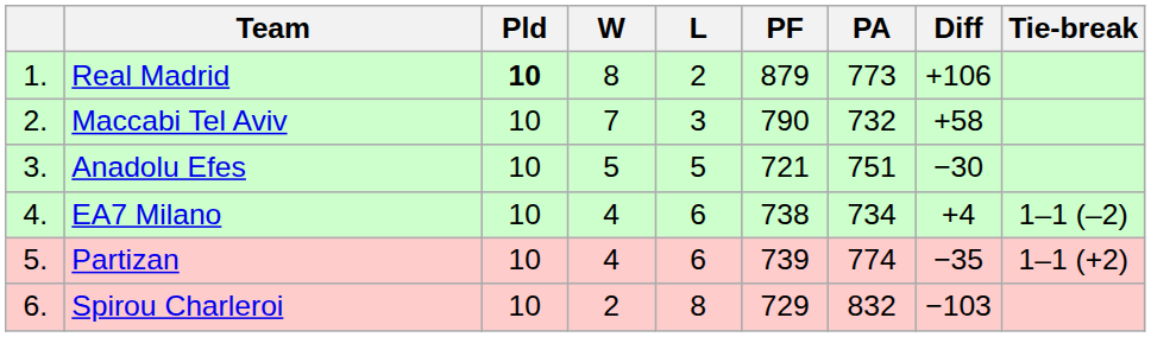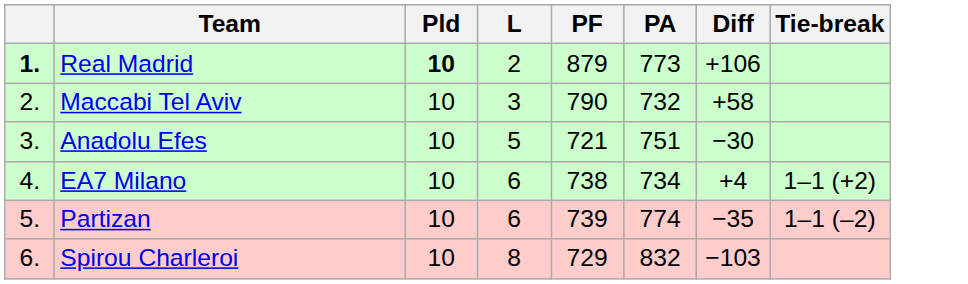 <table class="wikitable" style="text-align:center">
 <tr>
 <th width=25></th>
 <th width=220>Team</th>
 <th width=40>Pld</th>
-<th width=40>W</th>
 <th width=40>L</th>
 <th width=40>PF</th>
 <th width=40>PA</th>
 <th width=40>Diff</th>
 <th>Tie-break</th>
 </tr>
 <tr style="background:#ccffcc">
-<td>1.</td>
+<td><strong>1.</strong></td>
 <td align=left> <a href='#'>Real Madrid</a></td>
 <td><strong>10</strong></td>
-<td>8</td>
 <td>2</td>
 <td>879</td>
 <td>773</td>
 <td>+106</td>
 <td></td>
 </tr>
 <tr style="background:#ccffcc">
 <td>2.</td>
 <td align=left> <a href='#'>Maccabi Tel Aviv</a></td>
 <td>10</td>
-<td>7</td>
 <td>3</td>
 <td>790</td>
 <td>732</td>
 <td>+58</td>
 <td></td>
 </tr>
 <tr style="background:#ccffcc">
 <td>3.</td>
 <td align=left> <a href='#'>Anadolu Efes</a></td>
 <td>10</td>
 <td>5</td>
-<td>5</td>
 <td>721</td>
 <td>751</td>
 <td>−30</td>
 <td></td>
 </tr>
 <tr style="background:#ccffcc">
 <td>4.</td>
 <td align=left> <a href='#'>EA7 Milano</a></td>
 <td>10</td>
-<td>4</td>
 <td>6</td>
 <td>738</td>
 <td>734</td>
 <td>+4</td>
-<td>1–1 (–2)</td>
+<td>1–1 (+2)</td>
 </tr>
 <tr style="background:#ffcccc;">
 <td>5.</td>
 <td align=left> <a href='#'>Partizan</a></td>
 <td>10</td>
-<td>4</td>
 <td>6</td>
 <td>739</td>
 <td>774</td>
 <td>−35</td>
-<td>1–1 (+2)</td>
+<td>1–1 (–2)</td>
 </tr>
 <tr style="background:#ffcccc;">
 <td>6.</td>
 <td align=left> <a href='#'>Spirou Charleroi</a></td>
 <td>10</td>
-<td>2</td>
 <td>8</td>
 <td>729</td>
 <td>832</td>
 <td>−103</td>
 <td></td>
 </tr>
 </table>
